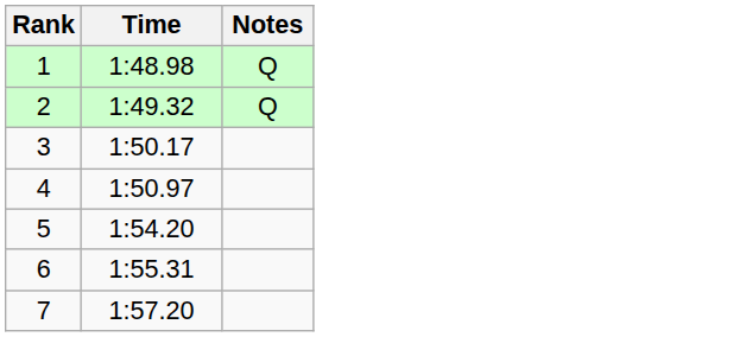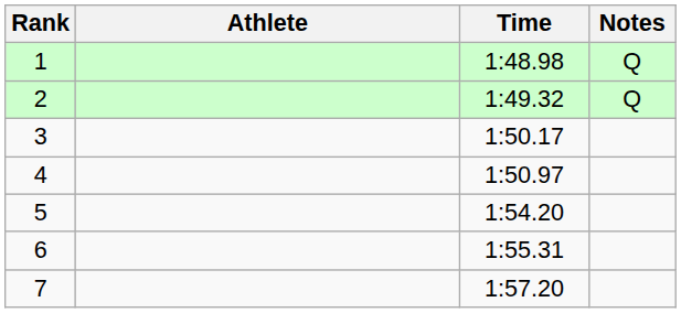 <table class="wikitable" style="text-align:center">
 <tr>
 <th width=40>Rank</th>
+<th width=250>Athlete</th>
 <th width=80>Time</th>
 <th width=50>Notes</th>
 </tr>
 <tr bgcolor=ccffcc>
 <td>1</td>
+<td align=left></td>
 <td>1:48.98</td>
 <td>Q</td>
 </tr>
 <tr bgcolor=ccffcc>
 <td>2</td>
+<td align=left></td>
 <td>1:49.32</td>
 <td>Q</td>
 </tr>
 <tr>
 <td>3</td>
+<td align=left></td>
 <td>1:50.17</td>
 <td></td>
 </tr>
 <tr>
 <td>4</td>
+<td align=left></td>
 <td>1:50.97</td>
 <td></td>
 </tr>
 <tr>
 <td>5</td>
+<td align=left></td>
 <td>1:54.20</td>
 <td></td>
 </tr>
 <tr>
 <td>6</td>
+<td align=left></td>
 <td>1:55.31</td>
 <td></td>
 </tr>
 <tr>
 <td>7</td>
+<td align=left></td>
 <td>1:57.20</td>
 <td></td>
 </tr>
 </table>
